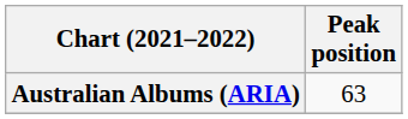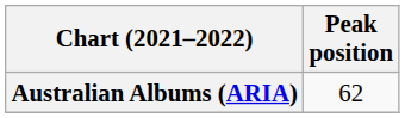 <table class="wikitable sortable plainrowheaders" style="text-align:center">
 <tr>
 <th scope="col">Chart (2021–2022)</th>
 <th scope="col">Peak<br>position</th>
 </tr>
 <tr>
 <th scope="row">Australian Albums (<a href='#'>ARIA</a>)</th>
-<td>63</td>
+<td>62</td>
 </tr>
 <tr>
 </tr>
 </table>
